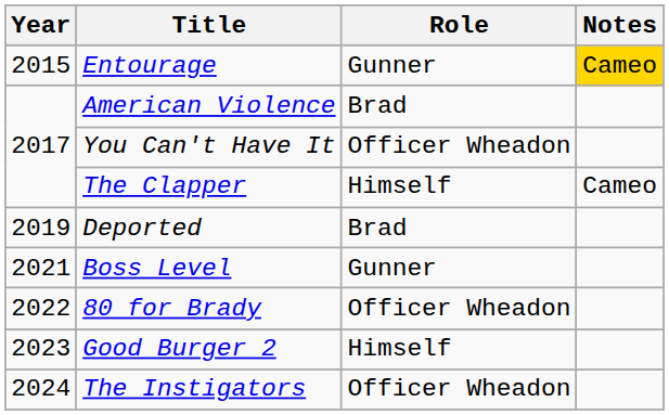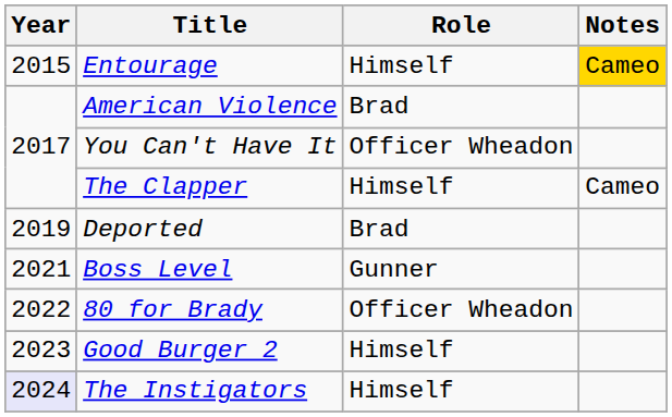 <table class="wikitable sortable">
 <tr>
 <th>Year</th>
 <th>Title</th>
 <th>Role</th>
 <th>Notes</th>
 </tr>
 <tr>
 <td>2015</td>
 <td><em><a href='#'>Entourage</a></em></td>
-<td>Gunner</td>
+<td>Himself</td>
 <td style="background: gold;">Cameo</td>
 </tr>
 <tr>
 <td rowspan="3">2017</td>
 <td><em><a href='#'>American Violence</a></em></td>
 <td>Brad</td>
 <td></td>
 </tr>
 <tr>
 <td><em>You Can't Have It</em></td>
 <td>Officer Wheadon</td>
 <td></td>
 </tr>
 <tr>
 <td><em><a href='#'>The Clapper</a></em></td>
 <td>Himself</td>
 <td>Cameo</td>
 </tr>
 <tr>
 <td>2019</td>
 <td><em>Deported</em></td>
 <td>Brad</td>
 <td></td>
 </tr>
 <tr>
 <td>2021</td>
 <td><em><a href='#'>Boss Level</a></em></td>
 <td>Gunner</td>
 <td></td>
 </tr>
 <tr>
 <td>2022</td>
 <td><em><a href='#'>80 for Brady</a></em></td>
 <td>Officer Wheadon</td>
 <td></td>
 </tr>
 <tr>
 <td>2023</td>
 <td><em><a href='#'>Good Burger 2</a></em></td>
 <td>Himself</td>
 <td></td>
 </tr>
 <tr>
-<td>2024</td>
+<td style="background: lavender;">2024</td>
 <td><em><a href='#'>The Instigators</a></em></td>
-<td>Officer Wheadon</td>
+<td>Himself</td>
 <td></td>
 </tr>
 </table>
